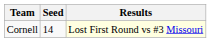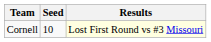 <table class="wikitable">
 <tr>
 <th>Team</th>
 <th>Seed</th>
 <th>Results</th>
 </tr>
 <tr>
 <td>Cornell</td>
-<td>14</td>
+<td>10</td>
 <td style="background: lightyellow;">Lost First Round vs #3 <a href='#'>Missouri</a> </td>
 </tr>
 </table>
